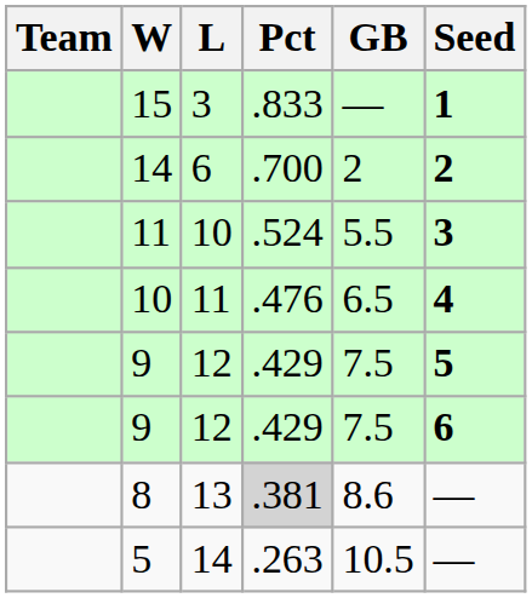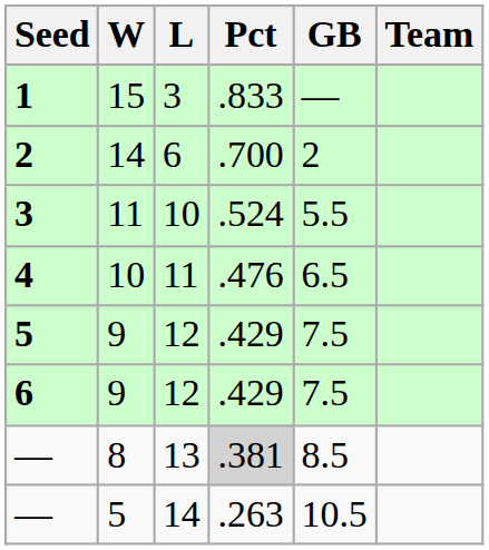 <table class=wikitable>
 <tr>
-<th>Team</th>
+<th>Seed</th>
 <th>W</th>
 <th>L</th>
 <th>Pct</th>
 <th>GB</th>
-<th>Seed</th>
+<th>Team</th>
 </tr>
 <tr bgcolor=ccffcc>
-<td></td>
+<td><strong>1</strong></td>
 <td>15</td>
 <td>3</td>
 <td>.833</td>
 <td>—</td>
-<td><strong>1</strong></td>
+<td></td>
 </tr>
 <tr bgcolor=ccffcc>
-<td></td>
+<td><strong>2</strong></td>
 <td>14</td>
 <td>6</td>
 <td>.700</td>
 <td>2</td>
-<td><strong>2</strong></td>
+<td></td>
 </tr>
 <tr bgcolor=ccffcc>
-<td></td>
+<td><strong>3</strong></td>
 <td>11</td>
 <td>10</td>
 <td>.524</td>
 <td>5.5</td>
-<td><strong>3</strong></td>
+<td></td>
 </tr>
 <tr bgcolor=ccffcc>
-<td></td>
+<td><strong>4</strong></td>
 <td>10</td>
 <td>11</td>
 <td>.476</td>
 <td>6.5</td>
-<td><strong>4</strong></td>
+<td></td>
 </tr>
 <tr bgcolor=ccffcc>
-<td></td>
+<td><strong>5</strong></td>
 <td>9</td>
 <td>12</td>
 <td>.429</td>
 <td>7.5</td>
-<td><strong>5</strong></td>
+<td></td>
 </tr>
 <tr bgcolor=ccffcc>
-<td></td>
+<td><strong>6</strong></td>
 <td>9</td>
 <td>12</td>
 <td>.429</td>
 <td>7.5</td>
-<td><strong>6</strong></td>
+<td></td>
 </tr>
 <tr>
-<td></td>
+<td>—</td>
 <td>8</td>
 <td>13</td>
 <td style="background: lightgrey;">.381</td>
-<td>8.6</td>
-<td>—</td>
+<td>8.5</td>
+<td></td>
 </tr>
 <tr>
-<td></td>
+<td>—</td>
 <td>5</td>
 <td>14</td>
 <td>.263</td>
 <td>10.5</td>
-<td>—</td>
+<td></td>
 </tr>
 </table>
